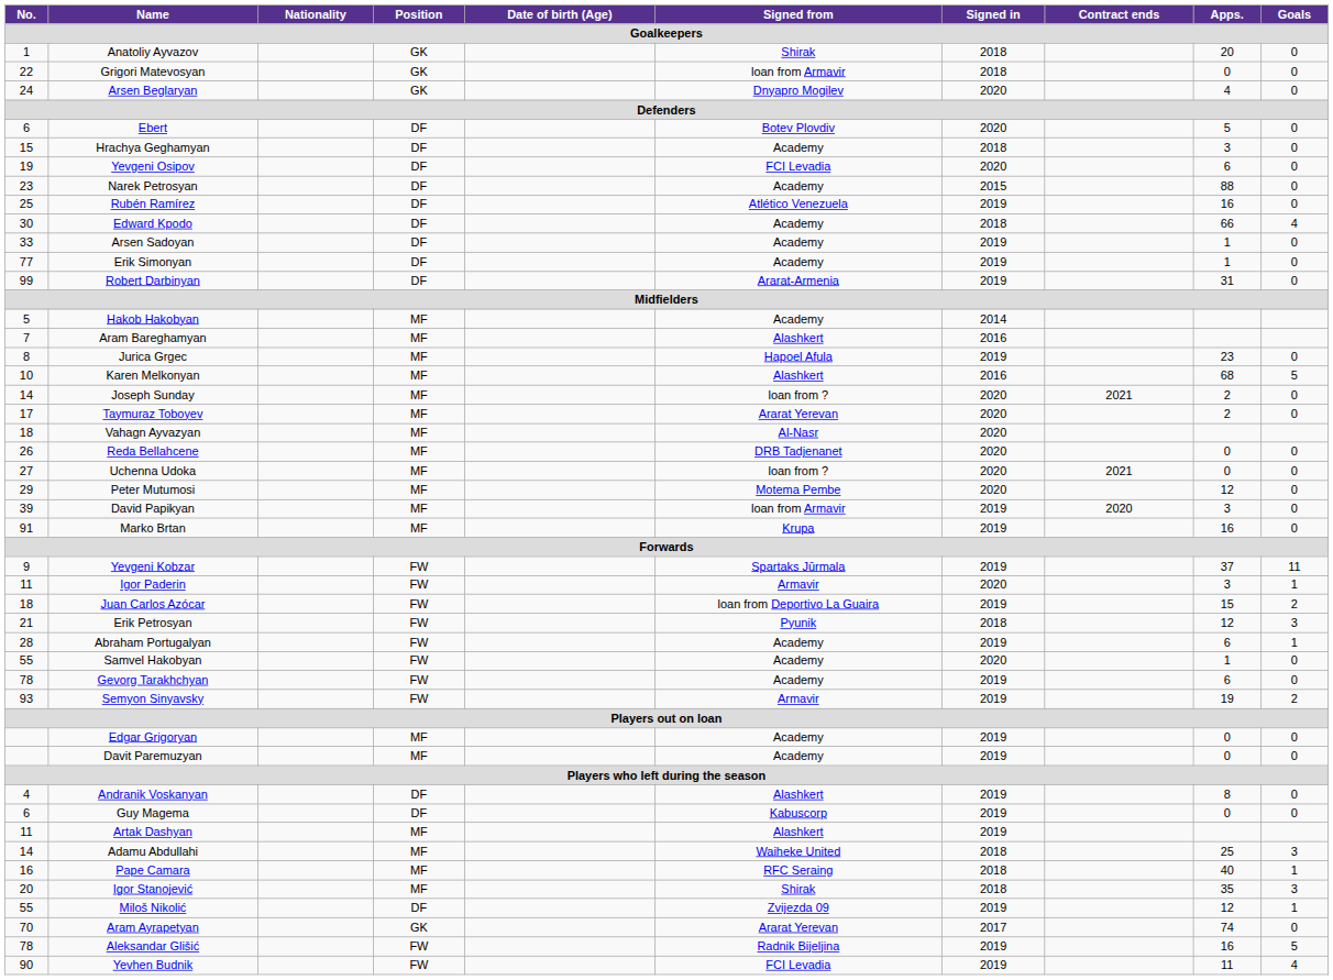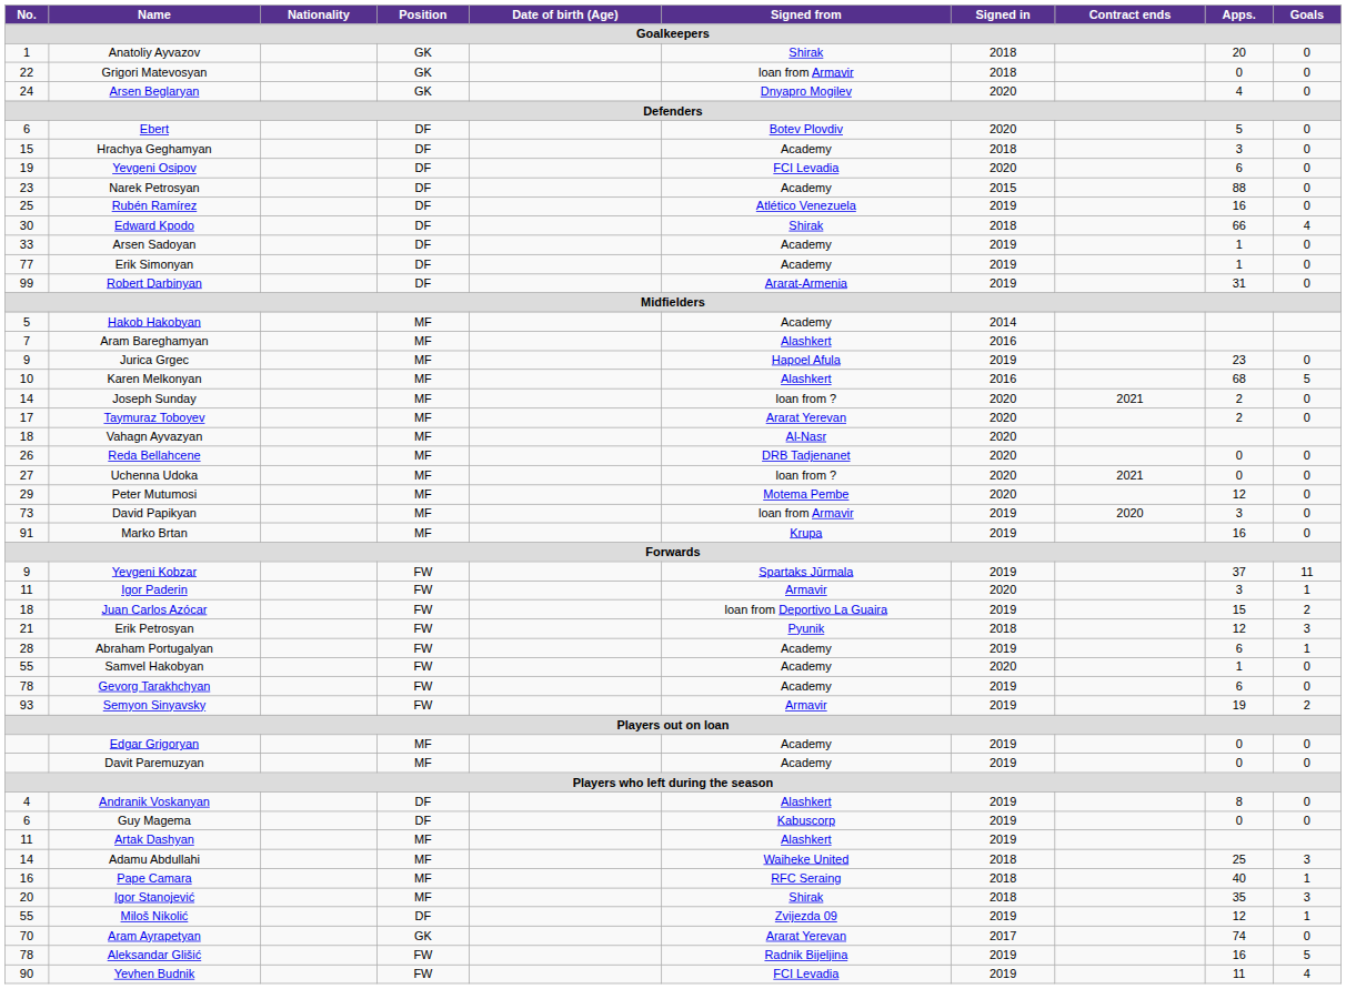 <table class="wikitable"  style="text-align:center; font-size:90%; width:100%;">
 <tr>
 <th style="background:#55308D; color:white; text-align:center;">No.</th>
 <th style="background:#55308D; color:white; text-align:center;">Name</th>
 <th style="background:#55308D; color:white; text-align:center;">Nationality</th>
 <th style="background:#55308D; color:white; text-align:center;">Position</th>
 <th style="background:#55308D; color:white; text-align:center;">Date of birth (Age)</th>
 <th style="background:#55308D; color:white; text-align:center;">Signed from</th>
 <th style="background:#55308D; color:white; text-align:center;">Signed in</th>
 <th style="background:#55308D; color:white; text-align:center;">Contract ends</th>
 <th style="background:#55308D; color:white; text-align:center;">Apps.</th>
 <th style="background:#55308D; color:white; text-align:center;">Goals</th>
 </tr>
 <tr>
 <th colspan="11"  style="background:#dcdcdc; text-align:center;">Goalkeepers</th>
 </tr>
 <tr>
 <td>1</td>
 <td>Anatoliy Ayvazov</td>
 <td></td>
 <td>GK</td>
 <td></td>
 <td><a href='#'>Shirak</a></td>
 <td>2018</td>
 <td></td>
 <td>20</td>
 <td>0</td>
 </tr>
 <tr>
 <td>22</td>
 <td>Grigori Matevosyan</td>
 <td></td>
 <td>GK</td>
 <td></td>
 <td>loan from <a href='#'>Armavir</a></td>
 <td>2018</td>
 <td></td>
 <td>0</td>
 <td>0</td>
 </tr>
 <tr>
 <td>24</td>
 <td><a href='#'>Arsen Beglaryan</a></td>
 <td></td>
 <td>GK</td>
 <td></td>
 <td><a href='#'>Dnyapro Mogilev</a></td>
 <td>2020</td>
 <td></td>
 <td>4</td>
 <td>0</td>
 </tr>
 <tr>
 <th colspan="11"  style="background:#dcdcdc; text-align:center;">Defenders</th>
 </tr>
 <tr>
 <td>6</td>
 <td><a href='#'>Ebert</a></td>
 <td></td>
 <td>DF</td>
 <td></td>
 <td><a href='#'>Botev Plovdiv</a></td>
 <td>2020</td>
 <td></td>
 <td>5</td>
 <td>0</td>
 </tr>
 <tr>
 <td>15</td>
 <td>Hrachya Geghamyan</td>
 <td></td>
 <td>DF</td>
 <td></td>
 <td>Academy</td>
 <td>2018</td>
 <td></td>
 <td>3</td>
 <td>0</td>
 </tr>
 <tr>
 <td>19</td>
 <td><a href='#'>Yevgeni Osipov</a></td>
 <td></td>
 <td>DF</td>
 <td></td>
 <td><a href='#'>FCI Levadia</a></td>
 <td>2020</td>
 <td></td>
 <td>6</td>
 <td>0</td>
 </tr>
 <tr>
 <td>23</td>
 <td>Narek Petrosyan</td>
 <td></td>
 <td>DF</td>
 <td></td>
 <td>Academy</td>
 <td>2015</td>
 <td></td>
 <td>88</td>
 <td>0</td>
 </tr>
 <tr>
 <td>25</td>
 <td><a href='#'>Rubén Ramírez</a></td>
 <td></td>
 <td>DF</td>
 <td></td>
 <td><a href='#'>Atlético Venezuela</a></td>
 <td>2019</td>
 <td></td>
 <td>16</td>
 <td>0</td>
 </tr>
 <tr>
 <td>30</td>
 <td><a href='#'>Edward Kpodo</a></td>
 <td></td>
 <td>DF</td>
 <td></td>
-<td>Academy</td>
+<td><a href='#'>Shirak</a></td>
 <td>2018</td>
 <td></td>
 <td>66</td>
 <td>4</td>
 </tr>
 <tr>
 <td>33</td>
 <td>Arsen Sadoyan</td>
 <td></td>
 <td>DF</td>
 <td></td>
 <td>Academy</td>
 <td>2019</td>
 <td></td>
 <td>1</td>
 <td>0</td>
 </tr>
 <tr>
 <td>77</td>
 <td>Erik Simonyan</td>
 <td></td>
 <td>DF</td>
 <td></td>
 <td>Academy</td>
 <td>2019</td>
 <td></td>
 <td>1</td>
 <td>0</td>
 </tr>
 <tr>
 <td>99</td>
 <td><a href='#'>Robert Darbinyan</a></td>
 <td></td>
 <td>DF</td>
 <td></td>
 <td><a href='#'>Ararat-Armenia</a></td>
 <td>2019</td>
 <td></td>
 <td>31</td>
 <td>0</td>
 </tr>
 <tr>
 <th colspan="11"  style="background:#dcdcdc; text-align:center;">Midfielders</th>
 </tr>
 <tr>
 <td>5</td>
 <td><a href='#'>Hakob Hakobyan</a></td>
 <td></td>
 <td>MF</td>
 <td></td>
 <td>Academy</td>
 <td>2014</td>
 <td></td>
 <td></td>
 <td></td>
 </tr>
 <tr>
 <td>7</td>
 <td>Aram Bareghamyan</td>
 <td></td>
 <td>MF</td>
 <td></td>
 <td><a href='#'>Alashkert</a></td>
 <td>2016</td>
 <td></td>
 <td></td>
 <td></td>
 </tr>
 <tr>
-<td>8</td>
+<td>9</td>
 <td>Jurica Grgec</td>
 <td></td>
 <td>MF</td>
 <td></td>
 <td><a href='#'>Hapoel Afula</a></td>
 <td>2019</td>
 <td></td>
 <td>23</td>
 <td>0</td>
 </tr>
 <tr>
 <td>10</td>
 <td>Karen Melkonyan</td>
 <td></td>
 <td>MF</td>
 <td></td>
 <td><a href='#'>Alashkert</a></td>
 <td>2016</td>
 <td></td>
 <td>68</td>
 <td>5</td>
 </tr>
 <tr>
 <td>14</td>
 <td>Joseph Sunday</td>
 <td></td>
 <td>MF</td>
 <td></td>
 <td>loan from ?</td>
 <td>2020</td>
 <td>2021</td>
 <td>2</td>
 <td>0</td>
 </tr>
 <tr>
 <td>17</td>
 <td><a href='#'>Taymuraz Toboyev</a></td>
 <td></td>
 <td>MF</td>
 <td></td>
 <td><a href='#'>Ararat Yerevan</a></td>
 <td>2020</td>
 <td></td>
 <td>2</td>
 <td>0</td>
 </tr>
 <tr>
 <td>18</td>
 <td>Vahagn Ayvazyan</td>
 <td></td>
 <td>MF</td>
 <td></td>
 <td><a href='#'>Al-Nasr</a></td>
 <td>2020</td>
 <td></td>
 <td></td>
 <td></td>
 </tr>
 <tr>
 <td>26</td>
 <td><a href='#'>Reda Bellahcene</a></td>
 <td></td>
 <td>MF</td>
 <td></td>
 <td><a href='#'>DRB Tadjenanet</a></td>
 <td>2020</td>
 <td></td>
 <td>0</td>
 <td>0</td>
 </tr>
 <tr>
 <td>27</td>
 <td>Uchenna Udoka</td>
 <td></td>
 <td>MF</td>
 <td></td>
 <td>loan from ?</td>
 <td>2020</td>
 <td>2021</td>
 <td>0</td>
 <td>0</td>
 </tr>
 <tr>
 <td>29</td>
 <td>Peter Mutumosi</td>
 <td></td>
 <td>MF</td>
 <td></td>
 <td><a href='#'>Motema Pembe</a></td>
 <td>2020</td>
 <td></td>
 <td>12</td>
 <td>0</td>
 </tr>
 <tr>
-<td>39</td>
+<td>73</td>
 <td>David Papikyan</td>
 <td></td>
 <td>MF</td>
 <td></td>
 <td>loan from <a href='#'>Armavir</a></td>
 <td>2019</td>
 <td>2020</td>
 <td>3</td>
 <td>0</td>
 </tr>
 <tr>
 <td>91</td>
 <td>Marko Brtan</td>
 <td></td>
 <td>MF</td>
 <td></td>
 <td><a href='#'>Krupa</a></td>
 <td>2019</td>
 <td></td>
 <td>16</td>
 <td>0</td>
 </tr>
 <tr>
 <th colspan="11"  style="background:#dcdcdc; text-align:center;">Forwards</th>
 </tr>
 <tr>
 <td>9</td>
 <td><a href='#'>Yevgeni Kobzar</a></td>
 <td></td>
 <td>FW</td>
 <td></td>
 <td><a href='#'>Spartaks Jūrmala</a></td>
 <td>2019</td>
 <td></td>
 <td>37</td>
 <td>11</td>
 </tr>
 <tr>
 <td>11</td>
 <td><a href='#'>Igor Paderin</a></td>
 <td></td>
 <td>FW</td>
 <td></td>
 <td><a href='#'>Armavir</a></td>
 <td>2020</td>
 <td></td>
 <td>3</td>
 <td>1</td>
 </tr>
 <tr>
 <td>18</td>
 <td><a href='#'>Juan Carlos Azócar</a></td>
 <td></td>
 <td>FW</td>
 <td></td>
 <td>loan from <a href='#'>Deportivo La Guaira</a></td>
 <td>2019</td>
 <td></td>
 <td>15</td>
 <td>2</td>
 </tr>
 <tr>
 <td>21</td>
 <td>Erik Petrosyan</td>
 <td></td>
 <td>FW</td>
 <td></td>
 <td><a href='#'>Pyunik</a></td>
 <td>2018</td>
 <td></td>
 <td>12</td>
 <td>3</td>
 </tr>
 <tr>
 <td>28</td>
 <td>Abraham Portugalyan</td>
 <td></td>
 <td>FW</td>
 <td></td>
 <td>Academy</td>
 <td>2019</td>
 <td></td>
 <td>6</td>
 <td>1</td>
 </tr>
 <tr>
 <td>55</td>
 <td>Samvel Hakobyan</td>
 <td></td>
 <td>FW</td>
 <td></td>
 <td>Academy</td>
 <td>2020</td>
 <td></td>
 <td>1</td>
 <td>0</td>
 </tr>
 <tr>
 <td>78</td>
 <td><a href='#'>Gevorg Tarakhchyan</a></td>
 <td></td>
 <td>FW</td>
 <td></td>
 <td>Academy</td>
 <td>2019</td>
 <td></td>
 <td>6</td>
 <td>0</td>
 </tr>
 <tr>
 <td>93</td>
 <td><a href='#'>Semyon Sinyavsky</a></td>
 <td></td>
 <td>FW</td>
 <td></td>
 <td><a href='#'>Armavir</a></td>
 <td>2019</td>
 <td></td>
 <td>19</td>
 <td>2</td>
 </tr>
 <tr>
 <th colspan="11"  style="background:#dcdcdc; text-align:center;">Players out on loan</th>
 </tr>
 <tr>
 <td></td>
 <td><a href='#'>Edgar Grigoryan</a></td>
 <td></td>
 <td>MF</td>
 <td></td>
 <td>Academy</td>
 <td>2019</td>
 <td></td>
 <td>0</td>
 <td>0</td>
 </tr>
 <tr>
 <td></td>
 <td>Davit Paremuzyan</td>
 <td></td>
 <td>MF</td>
 <td></td>
 <td>Academy</td>
 <td>2019</td>
 <td></td>
 <td>0</td>
 <td>0</td>
 </tr>
 <tr>
 <th colspan="11"  style="background:#dcdcdc; text-align:center;">Players who left during the season</th>
 </tr>
 <tr>
 <td>4</td>
 <td><a href='#'>Andranik Voskanyan</a></td>
 <td></td>
 <td>DF</td>
 <td></td>
 <td><a href='#'>Alashkert</a></td>
 <td>2019</td>
 <td></td>
 <td>8</td>
 <td>0</td>
 </tr>
 <tr>
 <td>6</td>
 <td>Guy Magema</td>
 <td></td>
 <td>DF</td>
 <td></td>
 <td><a href='#'>Kabuscorp</a></td>
 <td>2019</td>
 <td></td>
 <td>0</td>
 <td>0</td>
 </tr>
 <tr>
 <td>11</td>
 <td><a href='#'>Artak Dashyan</a></td>
 <td></td>
 <td>MF</td>
 <td></td>
 <td><a href='#'>Alashkert</a></td>
 <td>2019</td>
 <td></td>
 <td></td>
 <td></td>
 </tr>
 <tr>
 <td>14</td>
 <td>Adamu Abdullahi</td>
 <td></td>
 <td>MF</td>
 <td></td>
 <td><a href='#'>Waiheke United</a></td>
 <td>2018</td>
 <td></td>
 <td>25</td>
 <td>3</td>
 </tr>
 <tr>
 <td>16</td>
 <td><a href='#'>Pape Camara</a></td>
 <td></td>
 <td>MF</td>
 <td></td>
 <td><a href='#'>RFC Seraing</a></td>
 <td>2018</td>
 <td></td>
 <td>40</td>
 <td>1</td>
 </tr>
 <tr>
 <td>20</td>
 <td><a href='#'>Igor Stanojević</a></td>
 <td></td>
 <td>MF</td>
 <td></td>
 <td><a href='#'>Shirak</a></td>
 <td>2018</td>
 <td></td>
 <td>35</td>
 <td>3</td>
 </tr>
 <tr>
 <td>55</td>
 <td><a href='#'>Miloš Nikolić</a></td>
 <td></td>
 <td>DF</td>
 <td></td>
 <td><a href='#'>Zvijezda 09</a></td>
 <td>2019</td>
 <td></td>
 <td>12</td>
 <td>1</td>
 </tr>
 <tr>
 <td>70</td>
 <td><a href='#'>Aram Ayrapetyan</a></td>
 <td></td>
 <td>GK</td>
 <td></td>
 <td><a href='#'>Ararat Yerevan</a></td>
 <td>2017</td>
 <td></td>
 <td>74</td>
 <td>0</td>
 </tr>
 <tr>
 <td>78</td>
 <td><a href='#'>Aleksandar Glišić</a></td>
 <td></td>
 <td>FW</td>
 <td></td>
 <td><a href='#'>Radnik Bijeljina</a></td>
 <td>2019</td>
 <td></td>
 <td>16</td>
 <td>5</td>
 </tr>
 <tr>
 <td>90</td>
 <td><a href='#'>Yevhen Budnik</a></td>
 <td></td>
 <td>FW</td>
 <td></td>
 <td><a href='#'>FCI Levadia</a></td>
 <td>2019</td>
 <td></td>
 <td>11</td>
 <td>4</td>
 </tr>
 </table>
